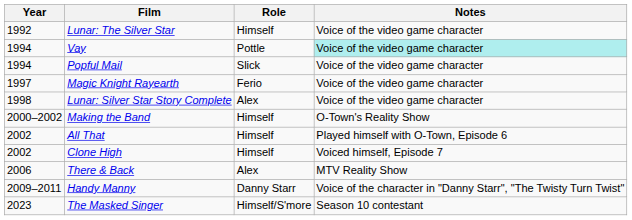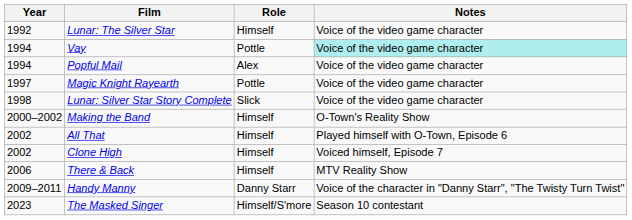 <table class="wikitable">
 <tr>
 <th>Year</th>
 <th>Film</th>
 <th>Role</th>
 <th>Notes</th>
 </tr>
 <tr>
 <td>1992</td>
 <td><em><a href='#'>Lunar: The Silver Star</a></em></td>
 <td>Himself</td>
 <td>Voice of the video game character</td>
 </tr>
 <tr>
 <td>1994</td>
 <td><em><a href='#'>Vay</a></em></td>
 <td>Pottle</td>
 <td style="background: paleturquoise;">Voice of the video game character</td>
 </tr>
 <tr>
 <td>1994</td>
 <td><em><a href='#'>Popful Mail</a></em></td>
-<td>Slick</td>
+<td>Alex</td>
 <td>Voice of the video game character</td>
 </tr>
 <tr>
 <td>1997</td>
 <td><em><a href='#'>Magic Knight Rayearth</a></em></td>
-<td>Ferio</td>
+<td>Pottle</td>
 <td>Voice of the video game character</td>
 </tr>
 <tr>
 <td>1998</td>
 <td><em><a href='#'>Lunar: Silver Star Story Complete</a></em></td>
-<td>Alex</td>
+<td>Slick</td>
 <td>Voice of the video game character</td>
 </tr>
 <tr>
 <td>2000–2002</td>
 <td><em><a href='#'>Making the Band</a></em></td>
 <td>Himself</td>
 <td>O-Town's Reality Show</td>
 </tr>
 <tr>
 <td>2002</td>
 <td><em><a href='#'>All That</a></em></td>
 <td>Himself</td>
 <td>Played himself with O-Town, Episode 6</td>
 </tr>
 <tr>
 <td>2002</td>
 <td><em><a href='#'>Clone High</a></em></td>
 <td>Himself</td>
 <td>Voiced himself, Episode 7</td>
 </tr>
 <tr>
 <td>2006</td>
 <td><em><a href='#'>There & Back</a></em></td>
-<td>Alex</td>
+<td>Himself</td>
 <td>MTV Reality Show</td>
 </tr>
 <tr>
 <td>2009–2011</td>
 <td><em><a href='#'>Handy Manny</a></em></td>
 <td>Danny Starr</td>
 <td>Voice of the character in "Danny Starr", "The Twisty Turn Twist"</td>
 </tr>
 <tr>
 <td>2023</td>
 <td><em><a href='#'>The Masked Singer</a></em></td>
 <td>Himself/S'more</td>
 <td>Season 10 contestant</td>
 </tr>
 </table>
